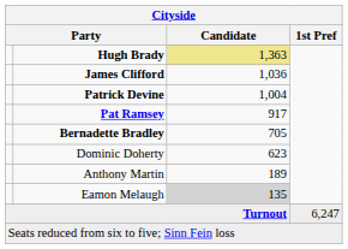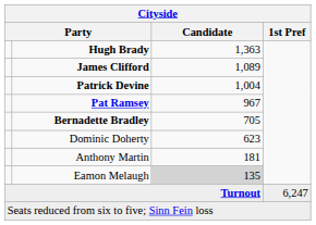 <table class="wikitable">
 <tr>
 <th colspan="4" align="center"><a href='#'>Cityside</a></th>
 </tr>
 <tr>
 <th colspan="2" align="center" width=200>Party</th>
 <th width=150>Candidate</th>
 <th width=60>1st Pref</th>
 </tr>
 <tr>
 <td></td>
 <td align="right"><strong>Hugh Brady</strong></td>
-<td align="right" style="background: khaki;">1,363</td>
+<td align="right">1,363</td>
 </tr>
 <tr>
 <td></td>
 <td align="right"><strong>James Clifford</strong></td>
-<td align="right">1,036</td>
+<td align="right">1,089</td>
 </tr>
 <tr>
 <td></td>
 <td align="right"><strong>Patrick Devine</strong></td>
 <td align="right">1,004</td>
 </tr>
 <tr>
 <td></td>
 <td align="right"><strong><a href='#'>Pat Ramsey</a></strong></td>
-<td align="right">917</td>
+<td align="right">967</td>
 </tr>
 <tr>
 <td></td>
 <td align="right"><strong>Bernadette Bradley</strong></td>
 <td align="right">705</td>
 </tr>
 <tr>
 <td></td>
 <td align="right">Dominic Doherty</td>
 <td align="right">623</td>
 </tr>
 <tr>
 <td></td>
 <td align="right">Anthony Martin</td>
-<td align="right">189</td>
+<td align="right">181</td>
 </tr>
 <tr>
 <td></td>
 <td align="right">Eamon Melaugh</td>
 <td align="right" style="background: lightgrey;">135</td>
 </tr>
 <tr bgcolor="EEEEEE">
 <td colspan=3 align="right"><strong><a href='#'>Turnout</a></strong></td>
 <td align="right">6,247</td>
 </tr>
 <tr>
 <td colspan=4 bgcolor="EEEEEE">Seats reduced from six to five; <a href='#'>Sinn Fein</a> loss</td>
 </tr>
 </table>
